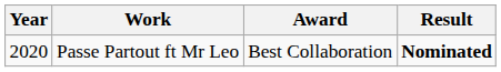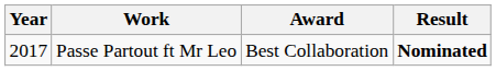 <table class="wikitable">
 <tr>
 <th>Year</th>
 <th>Work</th>
 <th>Award</th>
 <th>Result</th>
 </tr>
 <tr>
-<td>2020</td>
+<td>2017</td>
 <td>Passe Partout ft Mr Leo</td>
 <td>Best Collaboration</td>
 <td><strong>Nominated</strong></td>
 </tr>
 </table>
